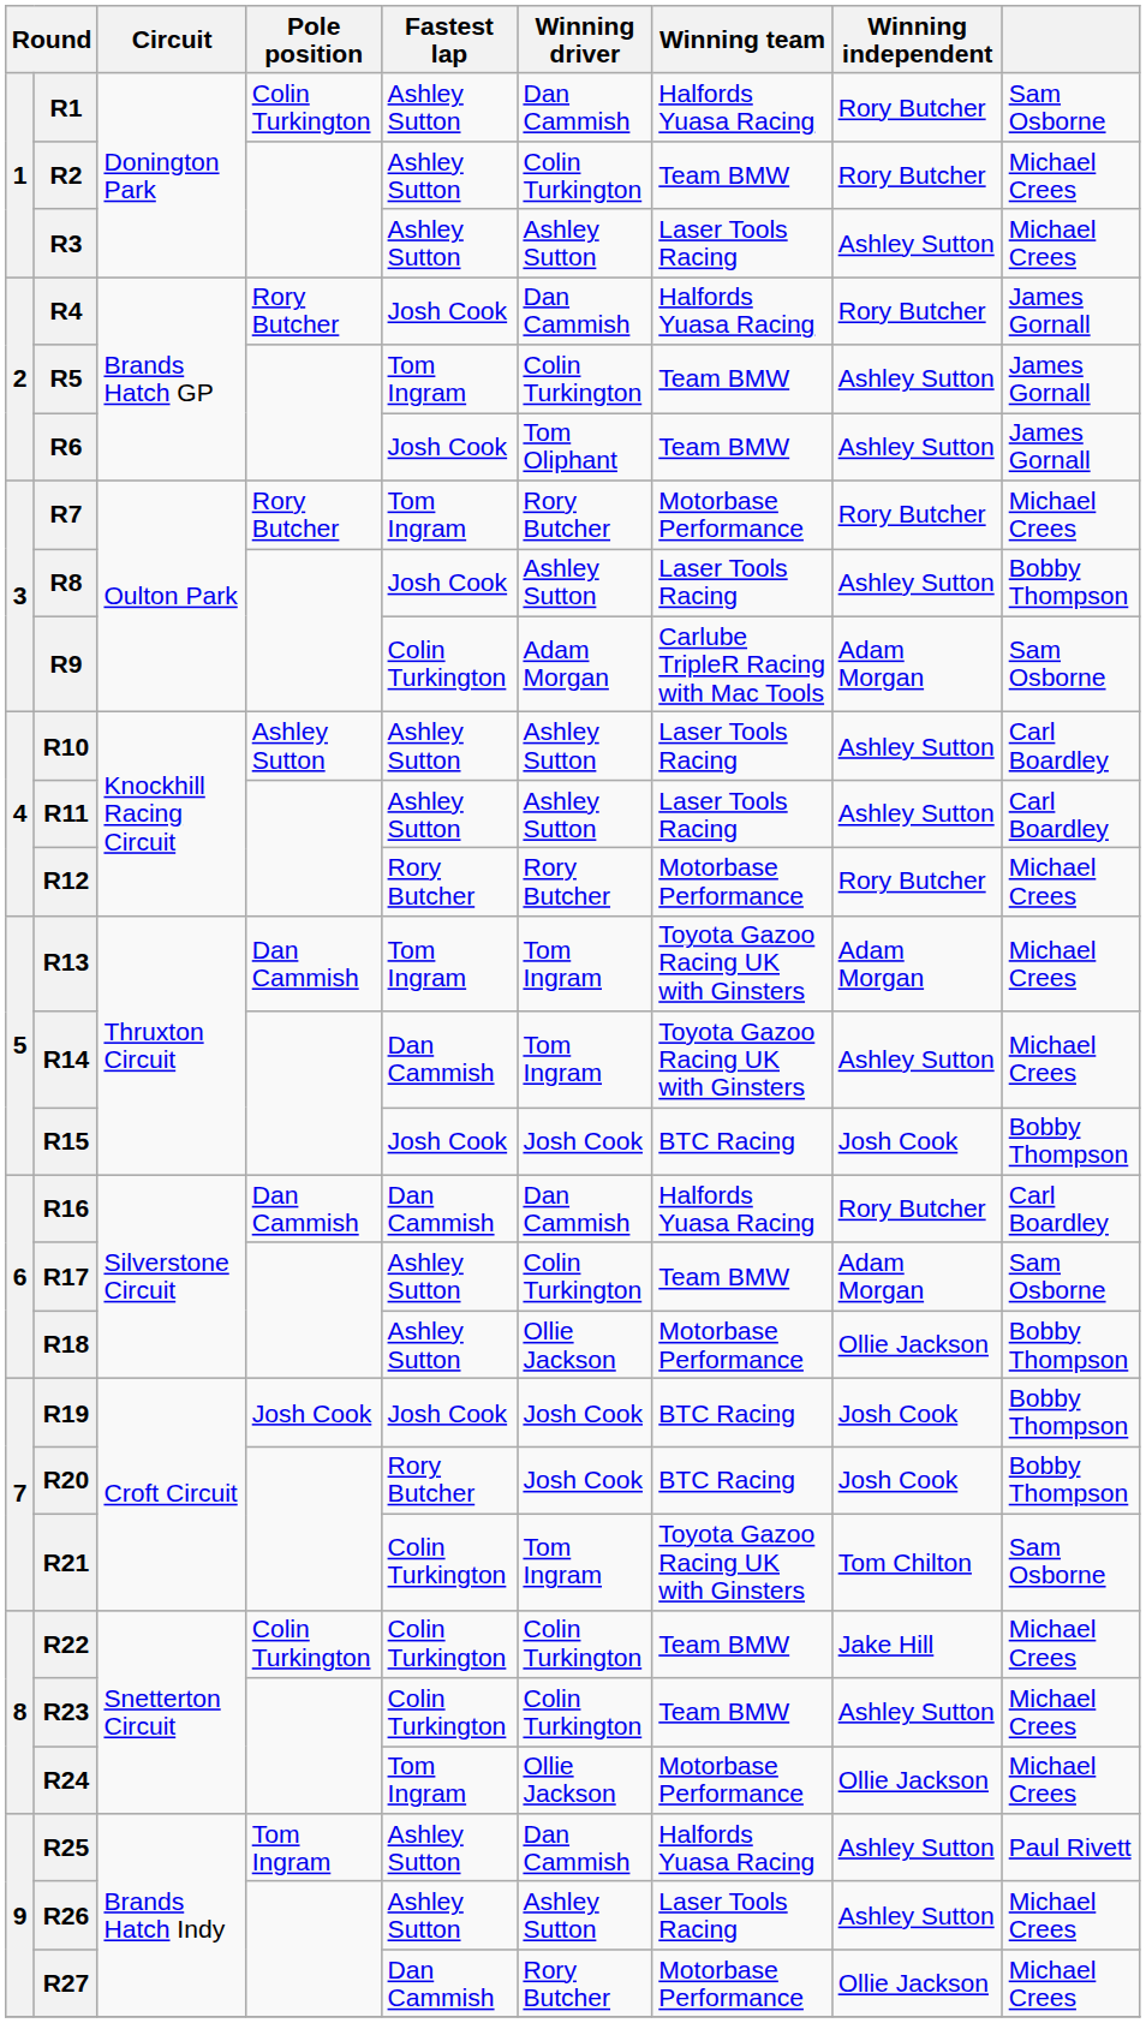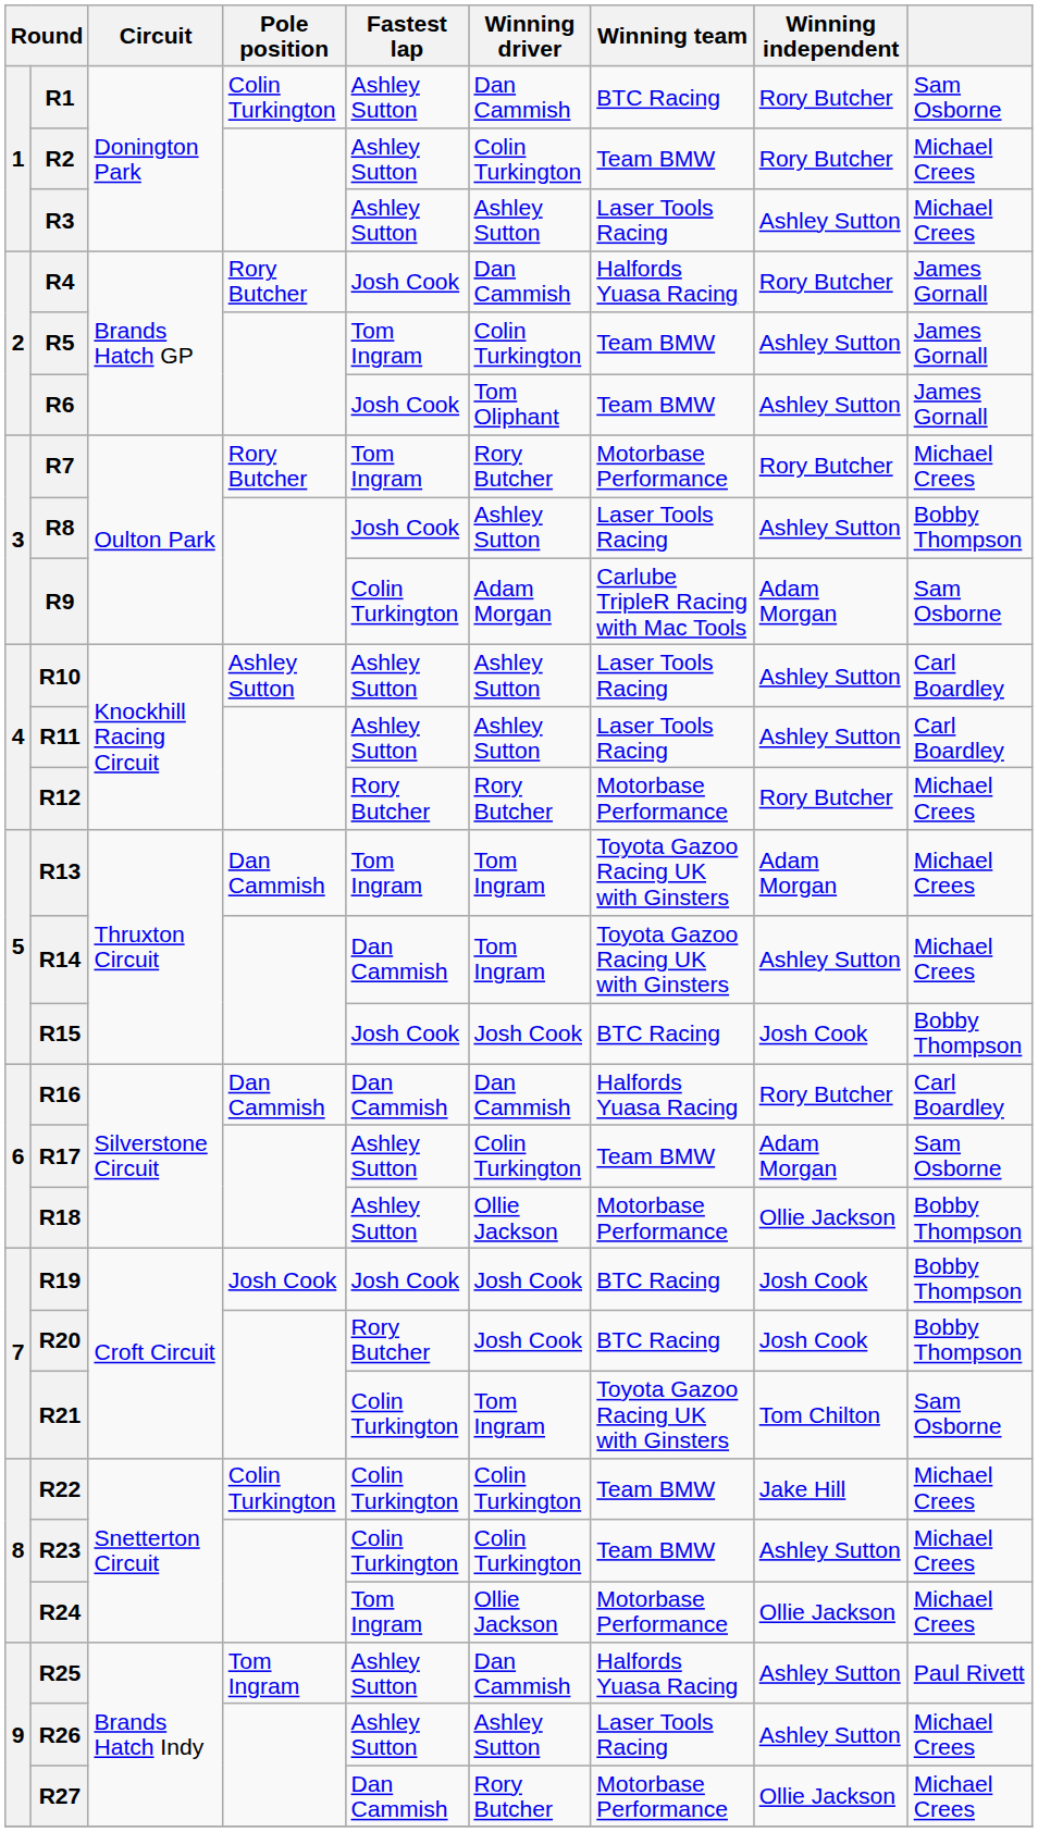 <table class="wikitable" style="font-size: 85%">
 <tr>
 <th colspan=2>Round</th>
 <th>Circuit</th>
 <th>Pole position</th>
 <th>Fastest lap</th>
 <th>Winning driver</th>
 <th>Winning team</th>
 <th>Winning independent</th>
 <th></th>
 </tr>
 <tr>
 <th rowspan=3>1</th>
 <th>R1</th>
 <td rowspan=3><a href='#'>Donington Park</a></td>
 <td><a href='#'>Colin Turkington</a></td>
 <td><a href='#'>Ashley Sutton</a></td>
 <td><a href='#'>Dan Cammish</a></td>
-<td><a href='#'>Halfords Yuasa Racing</a></td>
+<td><a href='#'>BTC Racing</a></td>
 <td><a href='#'>Rory Butcher</a></td>
 <td><a href='#'>Sam Osborne</a></td>
 </tr>
 <tr>
 <th>R2</th>
 <td rowspan=2></td>
 <td><a href='#'>Ashley Sutton</a></td>
 <td><a href='#'>Colin Turkington</a></td>
 <td><a href='#'>Team BMW</a></td>
 <td><a href='#'>Rory Butcher</a></td>
 <td><a href='#'>Michael Crees</a></td>
 </tr>
 <tr>
 <th>R3</th>
 <td><a href='#'>Ashley Sutton</a></td>
 <td><a href='#'>Ashley Sutton</a></td>
 <td><a href='#'>Laser Tools Racing</a></td>
 <td><a href='#'>Ashley Sutton</a></td>
 <td><a href='#'>Michael Crees</a></td>
 </tr>
 <tr>
 <th rowspan=3>2</th>
 <th>R4</th>
 <td rowspan=3><a href='#'>Brands Hatch</a> GP</td>
 <td><a href='#'>Rory Butcher</a></td>
 <td><a href='#'>Josh Cook</a></td>
 <td><a href='#'>Dan Cammish</a></td>
 <td><a href='#'>Halfords Yuasa Racing</a></td>
 <td><a href='#'>Rory Butcher</a></td>
 <td><a href='#'>James Gornall</a></td>
 </tr>
 <tr>
 <th>R5</th>
 <td rowspan=2></td>
 <td><a href='#'>Tom Ingram</a></td>
 <td><a href='#'>Colin Turkington</a></td>
 <td><a href='#'>Team BMW</a></td>
 <td><a href='#'>Ashley Sutton</a></td>
 <td><a href='#'>James Gornall</a></td>
 </tr>
 <tr>
 <th>R6</th>
 <td><a href='#'>Josh Cook</a></td>
 <td><a href='#'>Tom Oliphant</a></td>
 <td><a href='#'>Team BMW</a></td>
 <td><a href='#'>Ashley Sutton</a></td>
 <td><a href='#'>James Gornall</a></td>
 </tr>
 <tr>
 <th rowspan=3>3</th>
 <th>R7</th>
 <td rowspan=3><a href='#'>Oulton Park</a></td>
 <td><a href='#'>Rory Butcher</a></td>
 <td><a href='#'>Tom Ingram</a></td>
 <td><a href='#'>Rory Butcher</a></td>
 <td><a href='#'>Motorbase Performance</a></td>
 <td><a href='#'>Rory Butcher</a></td>
 <td><a href='#'>Michael Crees</a></td>
 </tr>
 <tr>
 <th>R8</th>
 <td rowspan=2></td>
 <td><a href='#'>Josh Cook</a></td>
 <td><a href='#'>Ashley Sutton</a></td>
 <td><a href='#'>Laser Tools Racing</a></td>
 <td><a href='#'>Ashley Sutton</a></td>
 <td><a href='#'>Bobby Thompson</a></td>
 </tr>
 <tr>
 <th>R9</th>
 <td><a href='#'>Colin Turkington</a></td>
 <td><a href='#'>Adam Morgan</a></td>
 <td><a href='#'>Carlube TripleR Racing with Mac Tools</a></td>
 <td><a href='#'>Adam Morgan</a></td>
 <td><a href='#'>Sam Osborne</a></td>
 </tr>
 <tr>
 <th rowspan=3>4</th>
 <th>R10</th>
 <td rowspan=3><a href='#'>Knockhill Racing Circuit</a></td>
 <td><a href='#'>Ashley Sutton</a></td>
 <td><a href='#'>Ashley Sutton</a></td>
 <td><a href='#'>Ashley Sutton</a></td>
 <td><a href='#'>Laser Tools Racing</a></td>
 <td><a href='#'>Ashley Sutton</a></td>
 <td><a href='#'>Carl Boardley</a></td>
 </tr>
 <tr>
 <th>R11</th>
 <td rowspan=2></td>
 <td><a href='#'>Ashley Sutton</a></td>
 <td><a href='#'>Ashley Sutton</a></td>
 <td><a href='#'>Laser Tools Racing</a></td>
 <td><a href='#'>Ashley Sutton</a></td>
 <td><a href='#'>Carl Boardley</a></td>
 </tr>
 <tr>
 <th>R12</th>
 <td><a href='#'>Rory Butcher</a></td>
 <td><a href='#'>Rory Butcher</a></td>
 <td><a href='#'>Motorbase Performance</a></td>
 <td><a href='#'>Rory Butcher</a></td>
 <td><a href='#'>Michael Crees</a></td>
 </tr>
 <tr>
 <th rowspan=3>5</th>
 <th>R13</th>
 <td rowspan=3><a href='#'>Thruxton Circuit</a></td>
 <td><a href='#'>Dan Cammish</a></td>
 <td><a href='#'>Tom Ingram</a></td>
 <td><a href='#'>Tom Ingram</a></td>
 <td><a href='#'>Toyota Gazoo Racing UK with Ginsters</a></td>
 <td><a href='#'>Adam Morgan</a></td>
 <td><a href='#'>Michael Crees</a></td>
 </tr>
 <tr>
 <th>R14</th>
 <td rowspan=2></td>
 <td><a href='#'>Dan Cammish</a></td>
 <td><a href='#'>Tom Ingram</a></td>
 <td><a href='#'>Toyota Gazoo Racing UK with Ginsters</a></td>
 <td><a href='#'>Ashley Sutton</a></td>
 <td><a href='#'>Michael Crees</a></td>
 </tr>
 <tr>
 <th>R15</th>
 <td><a href='#'>Josh Cook</a></td>
 <td><a href='#'>Josh Cook</a></td>
 <td><a href='#'>BTC Racing</a></td>
 <td><a href='#'>Josh Cook</a></td>
 <td><a href='#'>Bobby Thompson</a></td>
 </tr>
 <tr>
 <th rowspan=3>6</th>
 <th>R16</th>
 <td rowspan=3><a href='#'>Silverstone Circuit</a></td>
 <td><a href='#'>Dan Cammish</a></td>
 <td><a href='#'>Dan Cammish</a></td>
 <td><a href='#'>Dan Cammish</a></td>
 <td><a href='#'>Halfords Yuasa Racing</a></td>
 <td><a href='#'>Rory Butcher</a></td>
 <td><a href='#'>Carl Boardley</a></td>
 </tr>
 <tr>
 <th>R17</th>
 <td rowspan=2></td>
 <td><a href='#'>Ashley Sutton</a></td>
 <td><a href='#'>Colin Turkington</a></td>
 <td><a href='#'>Team BMW</a></td>
 <td><a href='#'>Adam Morgan</a></td>
 <td><a href='#'>Sam Osborne</a></td>
 </tr>
 <tr>
 <th>R18</th>
 <td><a href='#'>Ashley Sutton</a></td>
 <td><a href='#'>Ollie Jackson</a></td>
 <td><a href='#'>Motorbase Performance</a></td>
 <td><a href='#'>Ollie Jackson</a></td>
 <td><a href='#'>Bobby Thompson</a></td>
 </tr>
 <tr>
 <th rowspan=3>7</th>
 <th>R19</th>
 <td rowspan=3><a href='#'>Croft Circuit</a></td>
 <td><a href='#'>Josh Cook</a></td>
 <td><a href='#'>Josh Cook</a></td>
 <td><a href='#'>Josh Cook</a></td>
 <td><a href='#'>BTC Racing</a></td>
 <td><a href='#'>Josh Cook</a></td>
 <td><a href='#'>Bobby Thompson</a></td>
 </tr>
 <tr>
 <th>R20</th>
 <td rowspan=2></td>
 <td><a href='#'>Rory Butcher</a></td>
 <td><a href='#'>Josh Cook</a></td>
 <td><a href='#'>BTC Racing</a></td>
 <td><a href='#'>Josh Cook</a></td>
 <td><a href='#'>Bobby Thompson</a></td>
 </tr>
 <tr>
 <th>R21</th>
 <td><a href='#'>Colin Turkington</a></td>
 <td><a href='#'>Tom Ingram</a></td>
 <td><a href='#'>Toyota Gazoo Racing UK with Ginsters</a></td>
 <td><a href='#'>Tom Chilton</a></td>
 <td><a href='#'>Sam Osborne</a></td>
 </tr>
 <tr>
 <th rowspan=3>8</th>
 <th>R22</th>
 <td rowspan=3><a href='#'>Snetterton Circuit</a></td>
 <td><a href='#'>Colin Turkington</a></td>
 <td><a href='#'>Colin Turkington</a></td>
 <td><a href='#'>Colin Turkington</a></td>
 <td><a href='#'>Team BMW</a></td>
 <td><a href='#'>Jake Hill</a></td>
 <td><a href='#'>Michael Crees</a></td>
 </tr>
 <tr>
 <th>R23</th>
 <td rowspan=2></td>
 <td><a href='#'>Colin Turkington</a></td>
 <td><a href='#'>Colin Turkington</a></td>
 <td><a href='#'>Team BMW</a></td>
 <td><a href='#'>Ashley Sutton</a></td>
 <td><a href='#'>Michael Crees</a></td>
 </tr>
 <tr>
 <th>R24</th>
 <td><a href='#'>Tom Ingram</a></td>
 <td><a href='#'>Ollie Jackson</a></td>
 <td><a href='#'>Motorbase Performance</a></td>
 <td><a href='#'>Ollie Jackson</a></td>
 <td><a href='#'>Michael Crees</a></td>
 </tr>
 <tr>
 <th rowspan=3>9</th>
 <th>R25</th>
 <td rowspan=3><a href='#'>Brands Hatch</a> Indy</td>
 <td><a href='#'>Tom Ingram</a></td>
 <td><a href='#'>Ashley Sutton</a></td>
 <td><a href='#'>Dan Cammish</a></td>
 <td><a href='#'>Halfords Yuasa Racing</a></td>
 <td><a href='#'>Ashley Sutton</a></td>
 <td><a href='#'>Paul Rivett</a></td>
 </tr>
 <tr>
 <th>R26</th>
 <td rowspan=2></td>
 <td><a href='#'>Ashley Sutton</a></td>
 <td><a href='#'>Ashley Sutton</a></td>
 <td><a href='#'>Laser Tools Racing</a></td>
 <td><a href='#'>Ashley Sutton</a></td>
 <td><a href='#'>Michael Crees</a></td>
 </tr>
 <tr>
 <th>R27</th>
 <td><a href='#'>Dan Cammish</a></td>
 <td><a href='#'>Rory Butcher</a></td>
 <td><a href='#'>Motorbase Performance</a></td>
 <td><a href='#'>Ollie Jackson</a></td>
 <td><a href='#'>Michael Crees</a></td>
 </tr>
 <tr>
 </tr>
 </table>
